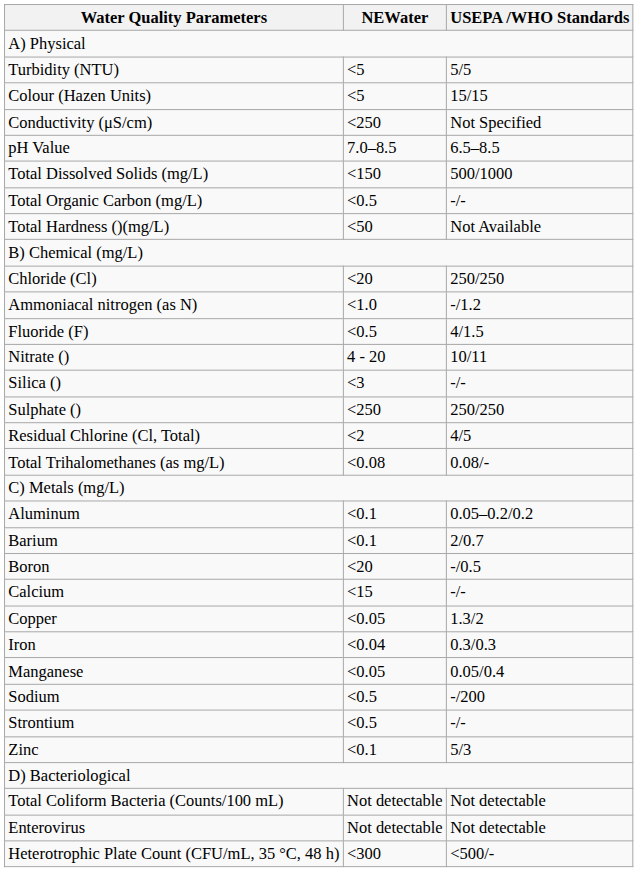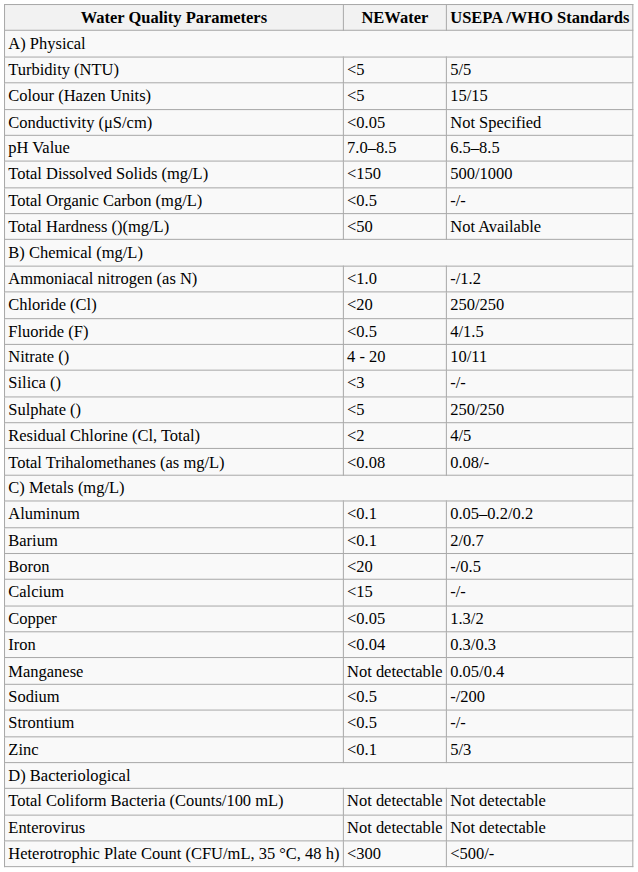 <table class="wikitable">
 <tr>
 <th>Water Quality Parameters</th>
 <th>NEWater</th>
 <th>USEPA /WHO Standards</th>
 </tr>
 <tr>
 <td colspan=3 >A) Physical</td>
 </tr>
 <tr>
 <td>Turbidity (NTU)</td>
 <td><5</td>
 <td>5/5</td>
 </tr>
 <tr>
 <td>Colour (Hazen Units)</td>
 <td><5</td>
 <td>15/15</td>
 </tr>
 <tr>
 <td>Conductivity (μS/cm)</td>
-<td><250</td>
+<td><0.05</td>
 <td>Not Specified</td>
 </tr>
 <tr>
 <td>pH Value</td>
 <td>7.0–8.5</td>
 <td>6.5–8.5</td>
 </tr>
 <tr>
 <td>Total Dissolved Solids (mg/L)</td>
 <td><150</td>
 <td>500/1000</td>
 </tr>
 <tr>
 <td>Total Organic Carbon (mg/L)</td>
 <td><0.5</td>
 <td>-/-</td>
 </tr>
 <tr>
 <td>Total Hardness ()(mg/L)</td>
 <td><50</td>
 <td>Not Available</td>
 </tr>
 <tr>
 <td colspan=3 >B) Chemical (mg/L)</td>
 </tr>
 <tr>
+<td>Ammoniacal nitrogen (as N)</td>
+<td><1.0</td>
+<td>-/1.2</td>
+</tr>
+<tr>
 <td>Chloride (Cl)</td>
 <td><20</td>
 <td>250/250</td>
-</tr>
-<tr>
-<td>Ammoniacal nitrogen (as N)</td>
-<td><1.0</td>
-<td>-/1.2</td>
 </tr>
 <tr>
 <td>Fluoride (F)</td>
 <td><0.5</td>
 <td>4/1.5</td>
 </tr>
 <tr>
 <td>Nitrate ()</td>
 <td>4 - 20</td>
 <td>10/11</td>
 </tr>
 <tr>
 <td>Silica ()</td>
 <td><3</td>
 <td>-/-</td>
 </tr>
 <tr>
 <td>Sulphate ()</td>
-<td><250</td>
+<td><5</td>
 <td>250/250</td>
 </tr>
 <tr>
 <td>Residual Chlorine (Cl, Total)</td>
 <td><2</td>
 <td>4/5</td>
 </tr>
 <tr>
 <td>Total Trihalomethanes (as mg/L)</td>
 <td><0.08</td>
 <td>0.08/-</td>
 </tr>
 <tr>
 <td colspan=3 >C) Metals (mg/L)</td>
 </tr>
 <tr>
 <td>Aluminum</td>
 <td><0.1</td>
 <td>0.05–0.2/0.2</td>
 </tr>
 <tr>
 <td>Barium</td>
 <td><0.1</td>
 <td>2/0.7</td>
 </tr>
 <tr>
 <td>Boron</td>
 <td><20</td>
 <td>-/0.5</td>
 </tr>
 <tr>
 <td>Calcium</td>
 <td><15</td>
 <td>-/-</td>
 </tr>
 <tr>
 <td>Copper</td>
 <td><0.05</td>
 <td>1.3/2</td>
 </tr>
 <tr>
 <td>Iron</td>
 <td><0.04</td>
 <td>0.3/0.3</td>
 </tr>
 <tr>
 <td>Manganese</td>
-<td><0.05</td>
+<td>Not detectable</td>
 <td>0.05/0.4</td>
 </tr>
 <tr>
 <td>Sodium</td>
 <td><0.5</td>
 <td>-/200</td>
 </tr>
 <tr>
 <td>Strontium</td>
 <td><0.5</td>
 <td>-/-</td>
 </tr>
 <tr>
 <td>Zinc</td>
 <td><0.1</td>
 <td>5/3</td>
 </tr>
 <tr>
 <td colspan=3 >D) Bacteriological</td>
 </tr>
 <tr>
 <td>Total Coliform Bacteria (Counts/100 mL)</td>
 <td>Not detectable</td>
 <td>Not detectable</td>
 </tr>
 <tr>
 <td>Enterovirus</td>
 <td>Not detectable</td>
 <td>Not detectable</td>
 </tr>
 <tr>
 <td>Heterotrophic Plate Count (CFU/mL, 35 °C, 48 h)</td>
 <td><300</td>
 <td><500/-</td>
 </tr>
 </table>
